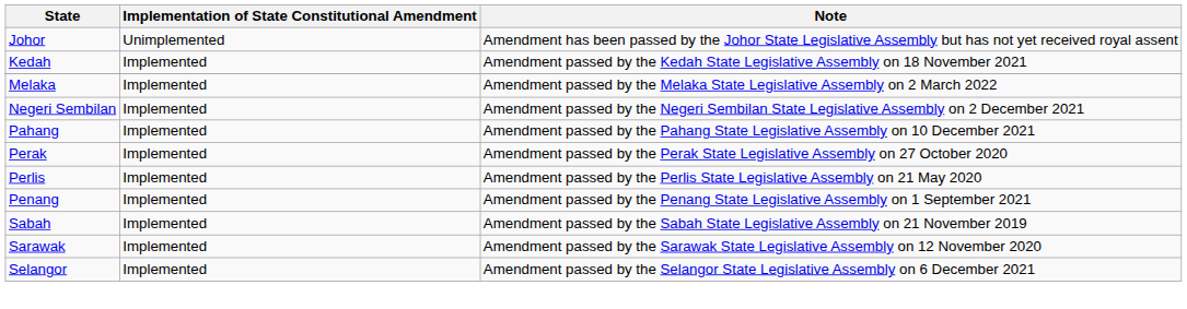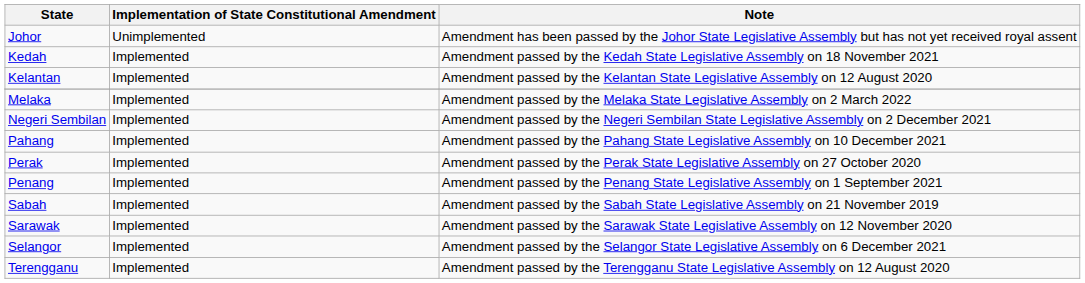 <table class="wikitable" style="margin-left: auto; margin-right: auto; border: none;">
 <tr>
 <th scope="col">State</th>
 <th scope="col">Implementation of State Constitutional Amendment</th>
 <th scope="col">Note</th>
 </tr>
 <tr>
 <td><a href='#'>Johor</a></td>
 <td>Unimplemented</td>
 <td>Amendment has been passed by the <a href='#'>Johor State Legislative Assembly</a> but has not yet received royal assent</td>
 </tr>
 <tr>
 <td><a href='#'>Kedah</a></td>
 <td>Implemented</td>
 <td>Amendment passed by the <a href='#'>Kedah State Legislative Assembly</a> on 18 November 2021</td>
+</tr>
+<tr>
+<td><a href='#'>Kelantan</a></td>
+<td>Implemented</td>
+<td>Amendment passed by the <a href='#'>Kelantan State Legislative Assembly</a> on 12 August 2020</td>
 </tr>
 <tr>
 </tr>
 <tr>
 <td><a href='#'>Melaka</a></td>
 <td>Implemented</td>
 <td>Amendment passed by the <a href='#'>Melaka State Legislative Assembly</a> on 2 March 2022</td>
 </tr>
 <tr>
 <td><a href='#'>Negeri Sembilan</a></td>
 <td>Implemented</td>
 <td>Amendment passed by the <a href='#'>Negeri Sembilan State Legislative Assembly</a> on 2 December 2021</td>
 </tr>
 <tr>
 <td><a href='#'>Pahang</a></td>
 <td>Implemented</td>
 <td>Amendment passed by the <a href='#'>Pahang State Legislative Assembly</a> on 10 December 2021</td>
 </tr>
 <tr>
 <td><a href='#'>Perak</a></td>
 <td>Implemented</td>
 <td>Amendment passed by the <a href='#'>Perak State Legislative Assembly</a> on 27 October 2020</td>
 </tr>
 <tr>
-<td><a href='#'>Perlis</a></td>
-<td>Implemented</td>
-<td>Amendment passed by the <a href='#'>Perlis State Legislative Assembly</a> on 21 May 2020</td>
-</tr>
-<tr>
 <td><a href='#'>Penang</a></td>
 <td>Implemented</td>
 <td>Amendment passed by the <a href='#'>Penang State Legislative Assembly</a> on 1 September 2021</td>
 </tr>
 <tr>
 <td><a href='#'>Sabah</a></td>
 <td>Implemented</td>
 <td>Amendment passed by the <a href='#'>Sabah State Legislative Assembly</a> on 21 November 2019</td>
 </tr>
 <tr>
 <td><a href='#'>Sarawak</a></td>
 <td>Implemented</td>
 <td>Amendment passed by the <a href='#'>Sarawak State Legislative Assembly</a> on 12 November 2020</td>
 </tr>
 <tr>
 <td><a href='#'>Selangor</a></td>
 <td>Implemented</td>
 <td>Amendment passed by the <a href='#'>Selangor State Legislative Assembly</a> on 6 December 2021</td>
 </tr>
+<tr>
+<td><a href='#'>Terengganu</a></td>
+<td>Implemented</td>
+<td>Amendment passed by the <a href='#'>Terengganu State Legislative Assembly</a> on 12 August 2020</td>
+</tr>
 </table>
